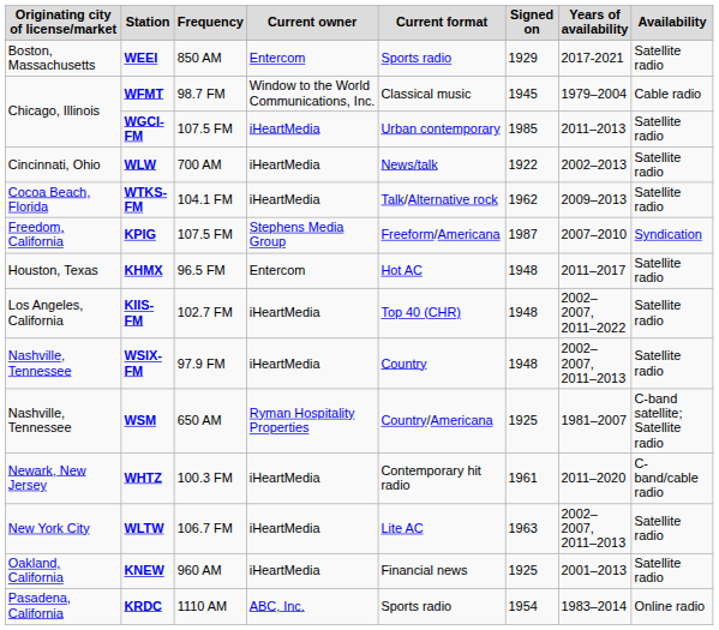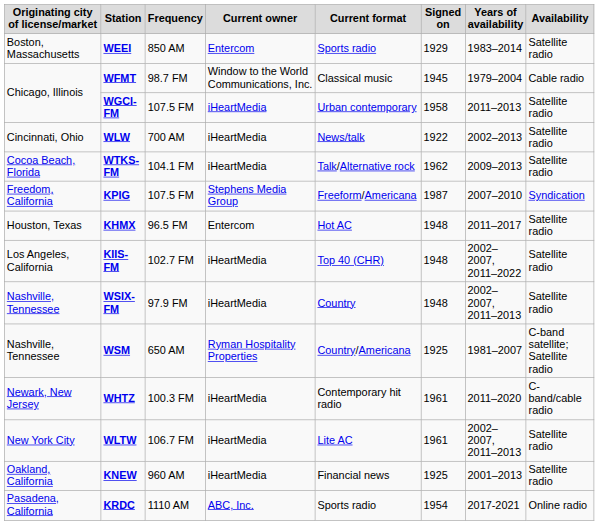 <table class="wikitable sortable" style="margin: 2em 1em 1em 0; background: #f9f9f9; border: 1px #aaa solid; border-collapse: collapse">
 <tr>
 <th scope="col" style=background:#DCDCDC; color:#FFFFFF; border: 2px solid #D33A5D>Originating city of license/market</th>
 <th scope="col" style=background:#DCDCDC; color:#FFFFFF; border: 2px solid #D33A5D>Station</th>
 <th scope="col" style=background:#DCDCDC; color:#FFFFFF; border: 2px solid #D33A5D>Frequency</th>
 <th scope="col" style=background:#DCDCDC; color:#FFFFFF; border: 2px solid #D33A5D>Current owner</th>
 <th scope="col" style=background:#DCDCDC; color:#FFFFFF; border: 2px solid #D33A5D>Current format</th>
 <th scope="col" style=background:#DCDCDC; color:#FFFFFF; border: 2px solid #D33A5D>Signed on</th>
 <th scope="col" style=background:#DCDCDC; color:#FFFFFF; border: 2px solid #D33A5D>Years of<br>availability</th>
 <th scope="col" style=background:#DCDCDC; color:#FFFFFF; border: 2px solid #D33A5D>Availability<br></th>
 </tr>
 <tr>
 <td>Boston, Massachusetts</td>
 <td><strong><a href='#'>WEEI</a></strong></td>
 <td>850 AM</td>
 <td><a href='#'>Entercom</a></td>
 <td><a href='#'>Sports radio</a><br></td>
 <td>1929</td>
-<td>2017-2021</td>
+<td>1983–2014</td>
 <td>Satellite radio </td>
 </tr>
 <tr>
 <td rowspan="2">Chicago, Illinois</td>
 <td><strong><a href='#'>WFMT</a></strong></td>
 <td>98.7 FM</td>
 <td>Window to the World Communications, Inc.</td>
 <td>Classical music</td>
 <td>1945</td>
 <td>1979–2004</td>
 <td>Cable radio</td>
 </tr>
 <tr>
 <td><strong><a href='#'>WGCI-FM</a></strong></td>
 <td>107.5 FM</td>
 <td><a href='#'>iHeartMedia</a></td>
 <td><a href='#'>Urban contemporary</a></td>
-<td>1985</td>
+<td>1958</td>
 <td>2011–2013</td>
 <td>Satellite radio<br></td>
 </tr>
 <tr>
 <td>Cincinnati, Ohio</td>
 <td><strong><a href='#'>WLW</a></strong></td>
 <td>700 AM</td>
 <td>iHeartMedia</td>
 <td><a href='#'>News/talk</a></td>
 <td>1922</td>
 <td>2002–2013</td>
 <td>Satellite radio </td>
 </tr>
 <tr>
 <td><a href='#'>Cocoa Beach, Florida</a><br></td>
 <td><strong><a href='#'>WTKS-FM</a></strong></td>
 <td>104.1 FM</td>
 <td>iHeartMedia</td>
 <td><a href='#'>Talk</a>/<a href='#'>Alternative rock</a></td>
 <td>1962</td>
 <td>2009–2013</td>
 <td>Satellite radio </td>
 </tr>
 <tr>
 <td><a href='#'>Freedom, California</a><br></td>
 <td><strong><a href='#'>KPIG</a></strong></td>
 <td>107.5 FM</td>
 <td><a href='#'>Stephens Media Group</a></td>
 <td><a href='#'>Freeform</a>/<a href='#'>Americana</a></td>
 <td>1987</td>
 <td>2007–2010</td>
 <td><a href='#'>Syndication</a> </td>
 </tr>
 <tr>
 <td>Houston, Texas</td>
 <td><strong><a href='#'>KHMX</a></strong></td>
 <td>96.5 FM</td>
 <td>Entercom</td>
 <td><a href='#'>Hot AC</a></td>
 <td>1948</td>
 <td>2011–2017</td>
 <td>Satellite radio </td>
 </tr>
 <tr>
 <td>Los Angeles, California</td>
 <td><strong><a href='#'>KIIS-FM</a></strong></td>
 <td>102.7 FM</td>
 <td>iHeartMedia</td>
 <td><a href='#'>Top 40 (CHR)</a></td>
 <td>1948</td>
 <td>2002–2007,<br>2011–2022</td>
 <td>Satellite radio </td>
 </tr>
 <tr>
 <td><a href='#'>Nashville, Tennessee</a></td>
 <td><strong><a href='#'>WSIX-FM</a></strong></td>
 <td>97.9 FM</td>
 <td>iHeartMedia</td>
 <td><a href='#'>Country</a></td>
 <td>1948</td>
 <td>2002–2007,<br>2011–2013</td>
 <td>Satellite radio </td>
 </tr>
 <tr>
 <td>Nashville, Tennessee</td>
 <td><strong><a href='#'>WSM</a></strong></td>
 <td>650 AM</td>
 <td><a href='#'>Ryman Hospitality Properties</a></td>
 <td><a href='#'>Country</a>/<a href='#'>Americana</a></td>
 <td>1925</td>
 <td>1981–2007</td>
 <td>C-band satellite;<br>Satellite radio </td>
 </tr>
 <tr>
 <td><a href='#'>Newark, New Jersey</a><br></td>
 <td><strong><a href='#'>WHTZ</a></strong></td>
 <td>100.3 FM</td>
 <td>iHeartMedia</td>
 <td>Contemporary hit radio</td>
 <td>1961</td>
 <td>2011–2020</td>
 <td>C-band/cable radio</td>
 </tr>
 <tr>
 <td><a href='#'>New York City</a></td>
 <td><strong><a href='#'>WLTW</a></strong></td>
 <td>106.7 FM</td>
 <td>iHeartMedia</td>
 <td><a href='#'>Lite AC</a></td>
-<td>1963</td>
+<td>1961</td>
 <td>2002–2007,<br>2011–2013</td>
 <td>Satellite radio </td>
 </tr>
 <tr>
 <td><a href='#'>Oakland, California</a><br></td>
 <td><strong><a href='#'>KNEW</a></strong></td>
 <td>960 AM</td>
 <td>iHeartMedia</td>
 <td>Financial news<br></td>
 <td>1925</td>
 <td>2001–2013</td>
 <td>Satellite radio </td>
 </tr>
 <tr>
 <td><a href='#'>Pasadena, California</a><br></td>
 <td><strong><a href='#'>KRDC</a></strong></td>
 <td>1110 AM</td>
 <td><a href='#'>ABC, Inc.</a><br></td>
 <td>Sports radio<br></td>
 <td>1954</td>
-<td>1983–2014</td>
+<td>2017-2021</td>
 <td>Online radio </td>
 </tr>
 </table>
